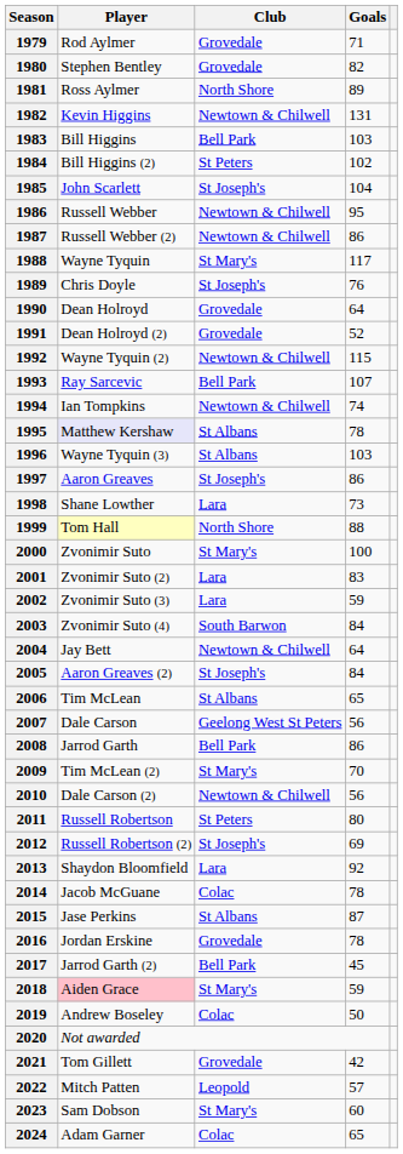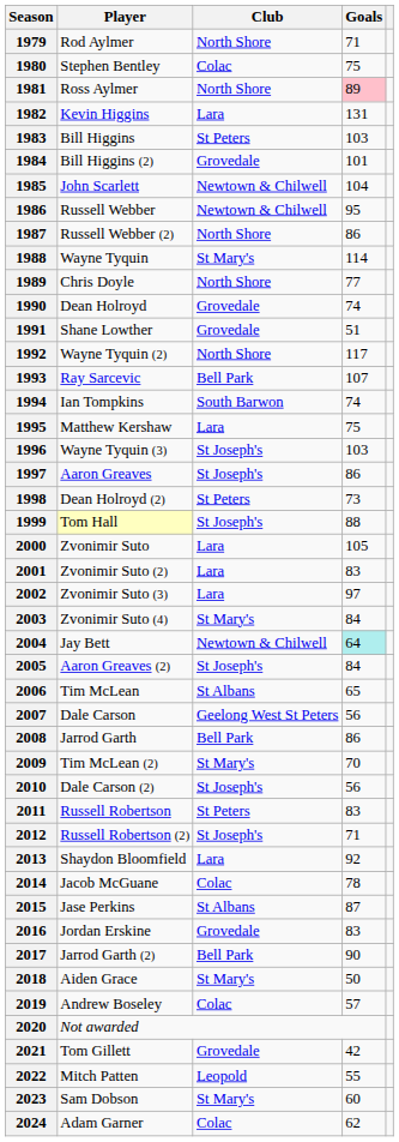 <table class="wikitable sortable">
 <tr>
 <th scope="col">Season</th>
 <th scope="col">Player</th>
 <th scope="col">Club</th>
 <th scope="col">Goals</th>
 <th scope="col"></th>
 </tr>
 <tr>
 <th>1979</th>
 <td>Rod Aylmer</td>
-<td><a href='#'>Grovedale</a></td>
+<td><a href='#'>North Shore</a></td>
 <td>71</td>
 <td></td>
 </tr>
 <tr>
 <th>1980</th>
 <td>Stephen Bentley</td>
-<td><a href='#'>Grovedale</a></td>
-<td>82</td>
+<td><a href='#'>Colac</a></td>
+<td>75</td>
 <td></td>
 </tr>
 <tr>
 <th>1981</th>
 <td>Ross Aylmer</td>
 <td><a href='#'>North Shore</a></td>
-<td>89</td>
+<td style="background: pink;">89</td>
 <td></td>
 </tr>
 <tr>
 <th>1982</th>
 <td><a href='#'>Kevin Higgins</a></td>
-<td><a href='#'>Newtown & Chilwell</a></td>
+<td><a href='#'>Lara</a></td>
 <td>131</td>
 <td></td>
 </tr>
 <tr>
 <th>1983</th>
 <td>Bill Higgins</td>
-<td><a href='#'>Bell Park</a></td>
+<td><a href='#'>St Peters</a></td>
 <td>103</td>
 <td></td>
 </tr>
 <tr>
 <th>1984</th>
 <td>Bill Higgins <small>(2)</small></td>
-<td><a href='#'>St Peters</a></td>
-<td>102</td>
+<td><a href='#'>Grovedale</a></td>
+<td>101</td>
 <td></td>
 </tr>
 <tr>
 <th>1985</th>
 <td><a href='#'>John Scarlett</a></td>
-<td><a href='#'>St Joseph's</a></td>
+<td><a href='#'>Newtown & Chilwell</a></td>
 <td>104</td>
 <td></td>
 </tr>
 <tr>
 <th>1986</th>
 <td>Russell Webber</td>
 <td><a href='#'>Newtown & Chilwell</a></td>
 <td>95</td>
 <td></td>
 </tr>
 <tr>
 <th>1987</th>
 <td>Russell Webber <small>(2)</small></td>
-<td><a href='#'>Newtown & Chilwell</a></td>
+<td><a href='#'>North Shore</a></td>
 <td>86</td>
 <td></td>
 </tr>
 <tr>
 <th>1988</th>
 <td>Wayne Tyquin</td>
 <td><a href='#'>St Mary's</a></td>
-<td>117</td>
+<td>114</td>
 <td></td>
 </tr>
 <tr>
 <th>1989</th>
 <td>Chris Doyle</td>
-<td><a href='#'>St Joseph's</a></td>
-<td>76</td>
+<td><a href='#'>North Shore</a></td>
+<td>77</td>
 <td></td>
 </tr>
 <tr>
 <th>1990</th>
 <td>Dean Holroyd</td>
 <td><a href='#'>Grovedale</a></td>
-<td>64</td>
+<td>74</td>
 <td></td>
 </tr>
 <tr>
 <th>1991</th>
-<td>Dean Holroyd <small>(2)</small></td>
+<td>Shane Lowther</td>
 <td><a href='#'>Grovedale</a></td>
-<td>52</td>
+<td>51</td>
 <td></td>
 </tr>
 <tr>
 <th>1992</th>
 <td>Wayne Tyquin <small>(2)</small></td>
-<td><a href='#'>Newtown & Chilwell</a></td>
-<td>115</td>
+<td><a href='#'>North Shore</a></td>
+<td>117</td>
 <td></td>
 </tr>
 <tr>
 <th>1993</th>
 <td><a href='#'>Ray Sarcevic</a></td>
 <td><a href='#'>Bell Park</a></td>
 <td>107</td>
 <td></td>
 </tr>
 <tr>
 <th>1994</th>
 <td>Ian Tompkins</td>
-<td><a href='#'>Newtown & Chilwell</a></td>
+<td><a href='#'>South Barwon</a></td>
 <td>74</td>
 <td></td>
 </tr>
 <tr>
 <th>1995</th>
-<td style="background: lavender;">Matthew Kershaw</td>
-<td><a href='#'>St Albans</a></td>
-<td>78</td>
+<td>Matthew Kershaw</td>
+<td><a href='#'>Lara</a></td>
+<td>75</td>
 <td></td>
 </tr>
 <tr>
 <th>1996</th>
 <td>Wayne Tyquin <small>(3)</small></td>
-<td><a href='#'>St Albans</a></td>
+<td><a href='#'>St Joseph's</a></td>
 <td>103</td>
 <td></td>
 </tr>
 <tr>
 <th>1997</th>
 <td><a href='#'>Aaron Greaves</a></td>
 <td><a href='#'>St Joseph's</a></td>
 <td>86</td>
 <td></td>
 </tr>
 <tr>
 <th>1998</th>
-<td>Shane Lowther</td>
-<td><a href='#'>Lara</a></td>
+<td>Dean Holroyd <small>(2)</small></td>
+<td><a href='#'>St Peters</a></td>
 <td>73</td>
 <td></td>
 </tr>
 <tr>
 <th>1999</th>
 <td style="background:#FFFFC0">Tom Hall</td>
-<td><a href='#'>North Shore</a></td>
+<td><a href='#'>St Joseph's</a></td>
 <td>88</td>
 <td></td>
 </tr>
 <tr>
 <th>2000</th>
 <td>Zvonimir Suto</td>
-<td><a href='#'>St Mary's</a></td>
-<td>100</td>
+<td><a href='#'>Lara</a></td>
+<td>105</td>
 <td></td>
 </tr>
 <tr>
 <th>2001</th>
 <td>Zvonimir Suto <small>(2)</small></td>
 <td><a href='#'>Lara</a></td>
 <td>83</td>
 <td></td>
 </tr>
 <tr>
 <th>2002</th>
 <td>Zvonimir Suto <small>(3)</small></td>
 <td><a href='#'>Lara</a></td>
-<td>59</td>
+<td>97</td>
 <td></td>
 </tr>
 <tr>
 <th>2003</th>
 <td>Zvonimir Suto <small>(4)</small></td>
-<td><a href='#'>South Barwon</a></td>
+<td><a href='#'>St Mary's</a></td>
 <td>84</td>
 <td></td>
 </tr>
 <tr>
 <th>2004</th>
 <td>Jay Bett</td>
 <td><a href='#'>Newtown & Chilwell</a></td>
-<td>64</td>
+<td style="background: paleturquoise;">64</td>
 <td></td>
 </tr>
 <tr>
 <th>2005</th>
 <td><a href='#'>Aaron Greaves</a> <small>(2)</small></td>
 <td><a href='#'>St Joseph's</a></td>
 <td>84</td>
 <td></td>
 </tr>
 <tr>
 <th>2006</th>
 <td>Tim McLean</td>
 <td><a href='#'>St Albans</a></td>
 <td>65</td>
 <td></td>
 </tr>
 <tr>
 <th>2007</th>
 <td>Dale Carson</td>
 <td><a href='#'>Geelong West St Peters</a></td>
 <td>56</td>
 <td></td>
 </tr>
 <tr>
 <th>2008</th>
 <td>Jarrod Garth</td>
 <td><a href='#'>Bell Park</a></td>
 <td>86</td>
 <td></td>
 </tr>
 <tr>
 <th>2009</th>
 <td>Tim McLean <small>(2)</small></td>
 <td><a href='#'>St Mary's</a></td>
 <td>70</td>
 <td></td>
 </tr>
 <tr>
 <th>2010</th>
 <td>Dale Carson <small>(2)</small></td>
-<td><a href='#'>Newtown & Chilwell</a></td>
+<td><a href='#'>St Joseph's</a></td>
 <td>56</td>
 <td></td>
 </tr>
 <tr>
 <th>2011</th>
 <td><a href='#'>Russell Robertson</a></td>
 <td><a href='#'>St Peters</a></td>
-<td>80</td>
+<td>83</td>
 <td></td>
 </tr>
 <tr>
 <th>2012</th>
 <td><a href='#'>Russell Robertson</a> <small>(2)</small></td>
 <td><a href='#'>St Joseph's</a></td>
-<td>69</td>
+<td>71</td>
 <td></td>
 </tr>
 <tr>
 <th>2013</th>
 <td>Shaydon Bloomfield</td>
 <td><a href='#'>Lara</a></td>
 <td>92</td>
 <td></td>
 </tr>
 <tr>
 <th>2014</th>
 <td>Jacob McGuane</td>
 <td><a href='#'>Colac</a></td>
 <td>78</td>
 <td></td>
 </tr>
 <tr>
 <th>2015</th>
 <td>Jase Perkins</td>
 <td><a href='#'>St Albans</a></td>
 <td>87</td>
 <td></td>
 </tr>
 <tr>
 <th>2016</th>
 <td>Jordan Erskine</td>
 <td><a href='#'>Grovedale</a></td>
-<td>78</td>
+<td>83</td>
 <td></td>
 </tr>
 <tr>
 <th>2017</th>
 <td>Jarrod Garth <small>(2)</small></td>
 <td><a href='#'>Bell Park</a></td>
-<td>45</td>
+<td>90</td>
 <td></td>
 </tr>
 <tr>
 <th>2018</th>
-<td style="background: pink;">Aiden Grace</td>
+<td>Aiden Grace</td>
 <td><a href='#'>St Mary's</a></td>
-<td>59</td>
+<td>50</td>
 <td></td>
 </tr>
 <tr>
 <th>2019</th>
 <td>Andrew Boseley</td>
 <td><a href='#'>Colac</a></td>
-<td>50</td>
+<td>57</td>
 <td></td>
 </tr>
 <tr>
 <th>2020</th>
 <td colspan="3"><em>Not awarded</em></td>
 <td></td>
 </tr>
 <tr>
 <th>2021</th>
 <td>Tom Gillett</td>
 <td><a href='#'>Grovedale</a></td>
 <td>42</td>
 <td></td>
 </tr>
 <tr>
 <th>2022</th>
 <td>Mitch Patten</td>
 <td><a href='#'>Leopold</a></td>
-<td>57</td>
+<td>55</td>
 <td></td>
 </tr>
 <tr>
 <th>2023</th>
 <td>Sam Dobson</td>
 <td><a href='#'>St Mary's</a></td>
 <td>60</td>
 <td></td>
 </tr>
 <tr>
 <th>2024</th>
 <td>Adam Garner </td>
 <td><a href='#'>Colac</a></td>
-<td>65</td>
+<td>62</td>
 <td></td>
 </tr>
 </table>
